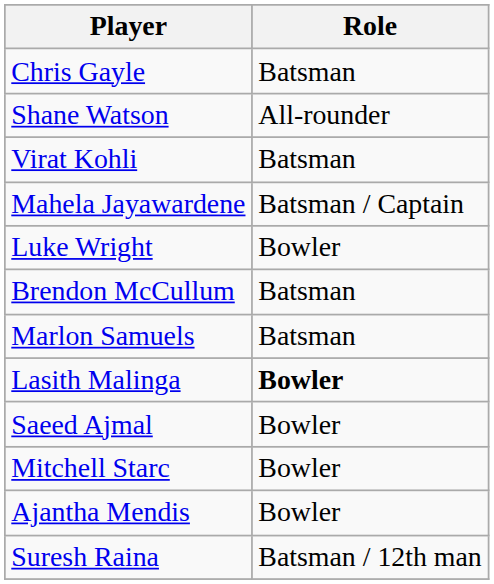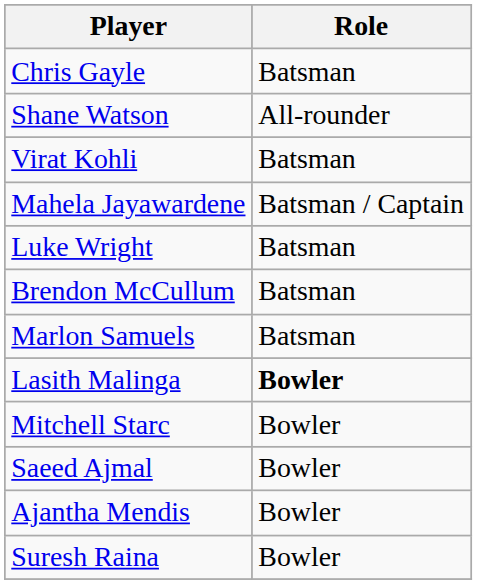 <table class="wikitable">
 <tr>
 <th>Player</th>
 <th>Role</th>
 </tr>
 <tr>
 <td> <a href='#'>Chris Gayle</a></td>
 <td>Batsman</td>
 </tr>
 <tr>
 <td> <a href='#'>Shane Watson</a></td>
 <td>All-rounder</td>
 </tr>
 <tr>
 <td> <a href='#'>Virat Kohli</a></td>
 <td>Batsman</td>
 </tr>
 <tr>
 <td> <a href='#'>Mahela Jayawardene</a></td>
 <td>Batsman / Captain</td>
 </tr>
 <tr>
 <td> <a href='#'>Luke Wright</a></td>
-<td>Bowler</td>
+<td>Batsman</td>
 </tr>
 <tr>
 <td> <a href='#'>Brendon McCullum</a></td>
 <td>Batsman</td>
 </tr>
 <tr>
 <td> <a href='#'>Marlon Samuels</a></td>
 <td>Batsman</td>
 </tr>
 <tr>
 <td> <a href='#'>Lasith Malinga</a></td>
 <td><strong>Bowler</strong></td>
 </tr>
 <tr>
-<td> <a href='#'>Saeed Ajmal</a></td>
+<td> <a href='#'>Mitchell Starc</a></td>
 <td>Bowler</td>
 </tr>
 <tr>
-<td> <a href='#'>Mitchell Starc</a></td>
+<td> <a href='#'>Saeed Ajmal</a></td>
 <td>Bowler</td>
 </tr>
 <tr>
 <td> <a href='#'>Ajantha Mendis</a></td>
 <td>Bowler</td>
 </tr>
 <tr>
 <td> <a href='#'>Suresh Raina</a></td>
-<td>Batsman / 12th man</td>
+<td>Bowler</td>
 </tr>
 </table>
